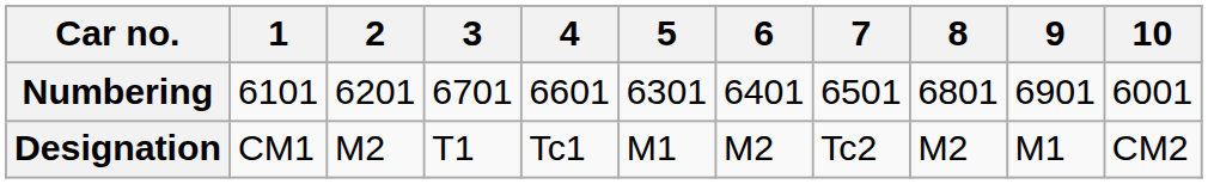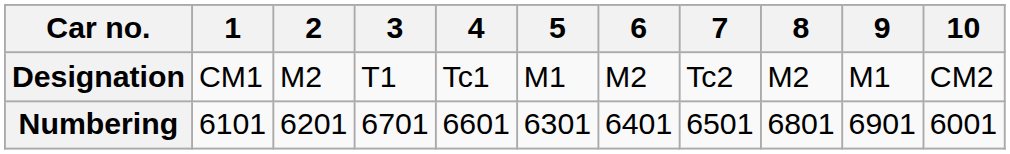 <table class="wikitable">
 <tr>
 <th>Car no.</th>
 <th>1</th>
 <th>2</th>
 <th>3</th>
 <th>4</th>
 <th>5</th>
 <th>6</th>
 <th>7</th>
 <th>8</th>
 <th>9</th>
 <th>10</th>
 </tr>
 <tr>
+<th>Designation</th>
+<td>CM1</td>
+<td>M2</td>
+<td>T1</td>
+<td>Tc1</td>
+<td>M1</td>
+<td>M2</td>
+<td>Tc2</td>
+<td>M2</td>
+<td>M1</td>
+<td>CM2</td>
+</tr>
+<tr>
 <th>Numbering</th>
 <td>6101</td>
 <td>6201</td>
 <td>6701</td>
 <td>6601</td>
 <td>6301</td>
 <td>6401</td>
 <td>6501</td>
 <td>6801</td>
 <td>6901</td>
 <td>6001</td>
 </tr>
-<tr>
-<th>Designation</th>
-<td>CM1</td>
-<td>M2</td>
-<td>T1</td>
-<td>Tc1</td>
-<td>M1</td>
-<td>M2</td>
-<td>Tc2</td>
-<td>M2</td>
-<td>M1</td>
-<td>CM2</td>
-</tr>
 </table>
